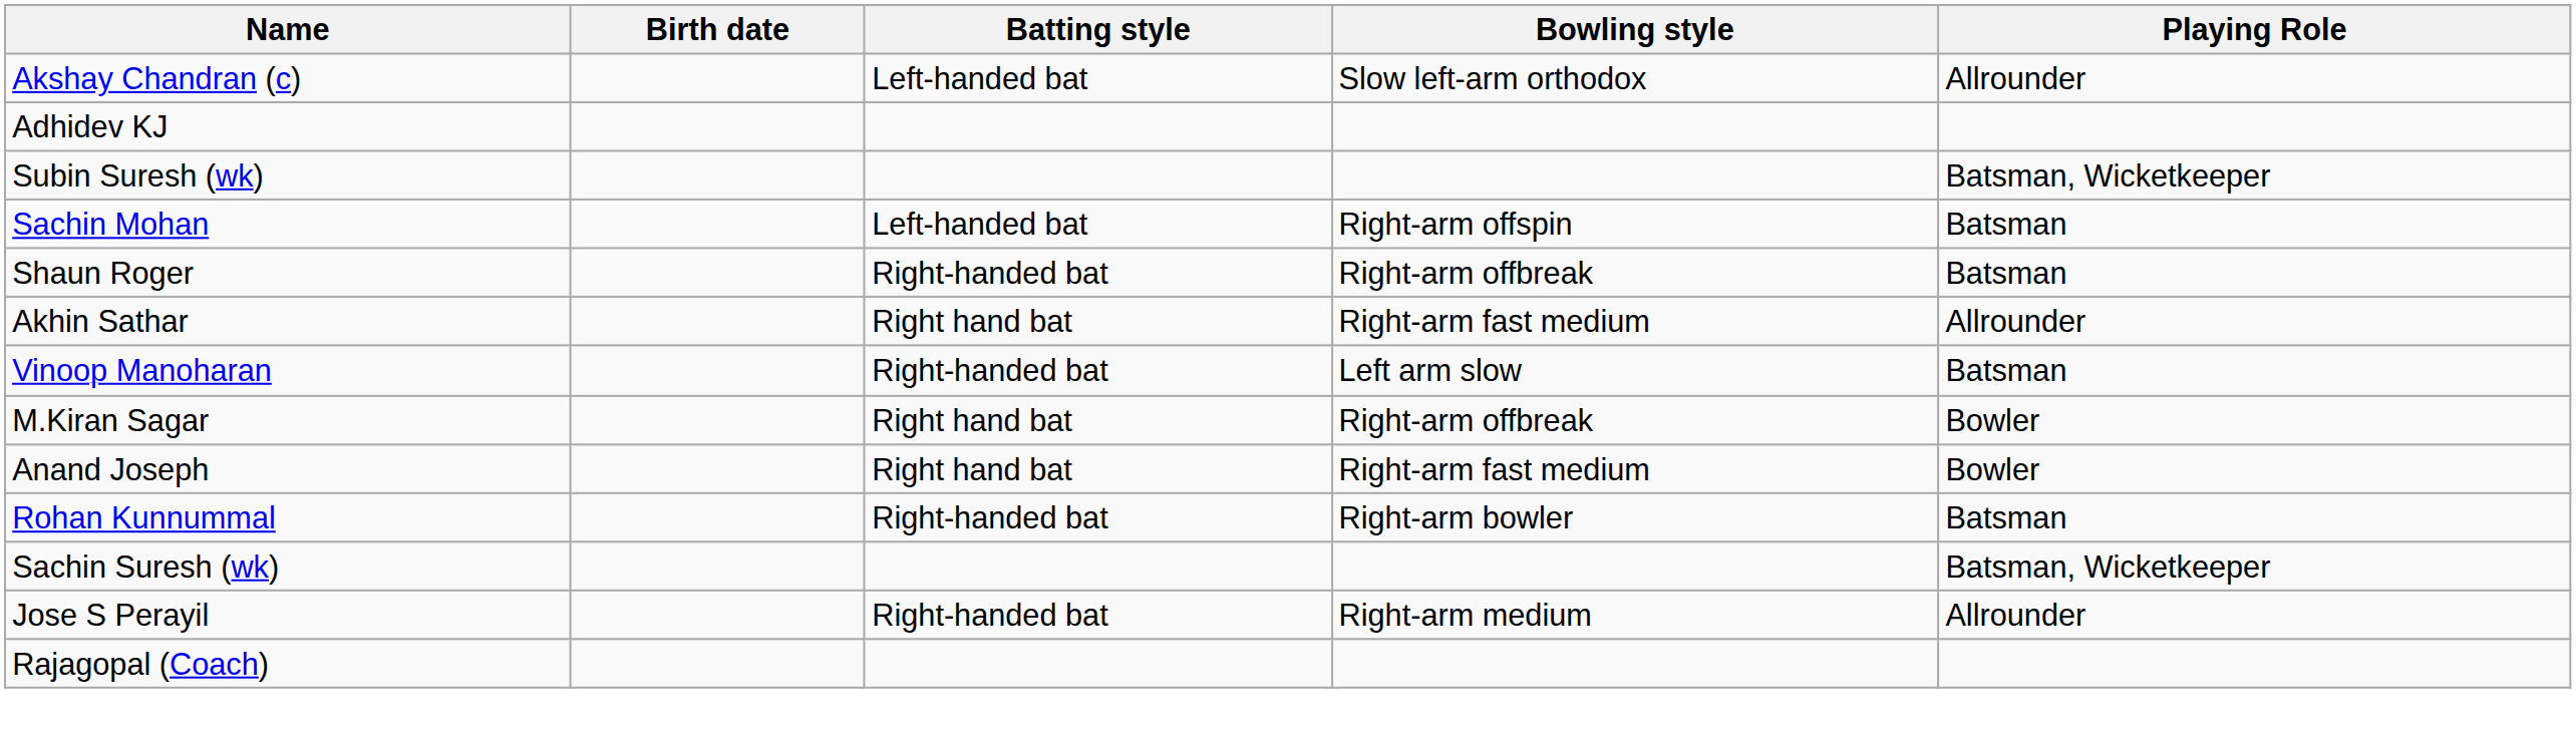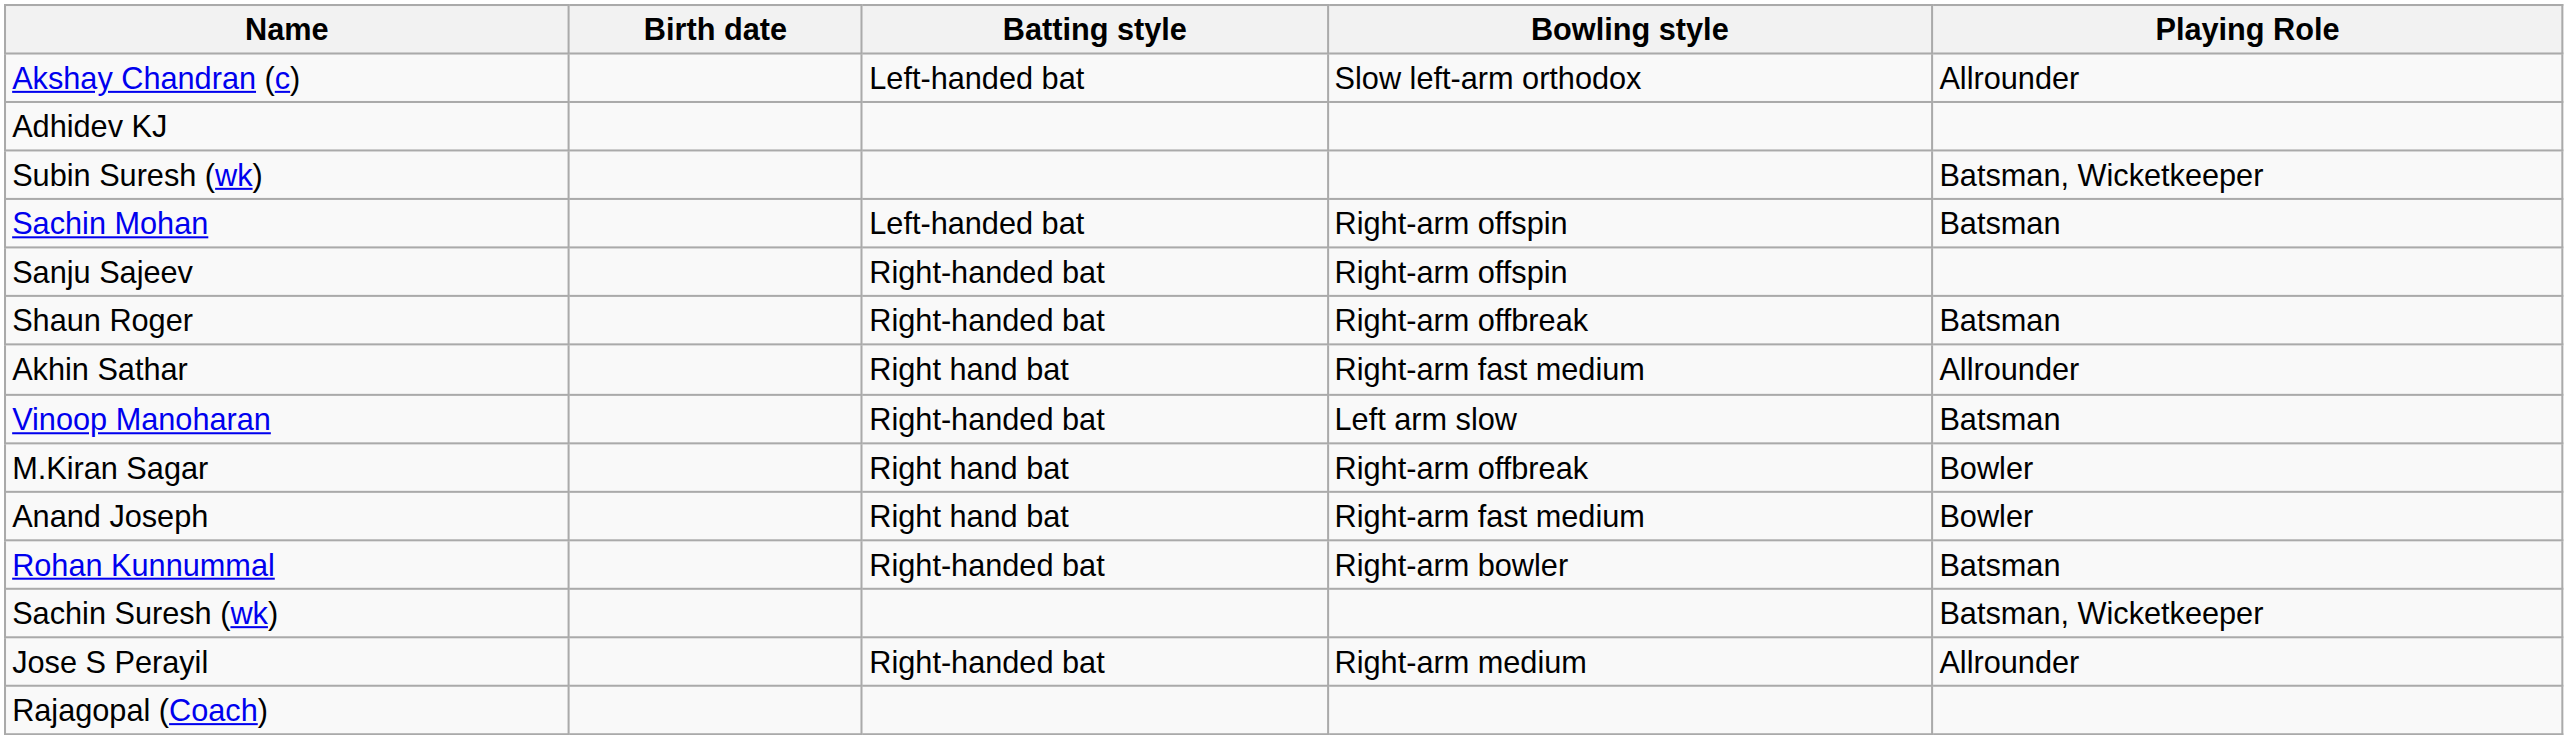 <table class="wikitable sortable" style="font-size:95%;" width="80%">
 <tr>
 <th align=center>Name</th>
 <th align=center>Birth date</th>
 <th align=center>Batting style</th>
 <th align=center>Bowling style</th>
 <th align=center>Playing Role</th>
 </tr>
 <tr>
 <td><a href='#'>Akshay Chandran</a> (<a href='#'>c</a>)</td>
 <td></td>
 <td>Left-handed bat</td>
 <td>Slow left-arm orthodox</td>
 <td>Allrounder</td>
 </tr>
 <tr>
 <td>Adhidev KJ</td>
 <td></td>
 <td></td>
 <td></td>
 <td></td>
 </tr>
 <tr>
 <td>Subin Suresh (<a href='#'>wk</a>)</td>
 <td></td>
 <td></td>
 <td></td>
 <td>Batsman, Wicketkeeper</td>
 </tr>
 <tr>
 <td><a href='#'>Sachin Mohan</a></td>
 <td></td>
 <td>Left-handed bat</td>
 <td>Right-arm offspin</td>
 <td>Batsman</td>
+</tr>
+<tr>
+<td>Sanju Sajeev</td>
+<td></td>
+<td>Right-handed bat</td>
+<td>Right-arm offspin</td>
+<td></td>
 </tr>
 <tr>
 <td>Shaun Roger</td>
 <td></td>
 <td>Right-handed bat</td>
 <td>Right-arm offbreak</td>
 <td>Batsman</td>
 </tr>
 <tr>
 <td>Akhin Sathar</td>
 <td></td>
 <td>Right hand bat</td>
 <td>Right-arm fast medium</td>
 <td>Allrounder</td>
 </tr>
 <tr>
 <td><a href='#'>Vinoop Manoharan</a></td>
 <td></td>
 <td>Right-handed bat</td>
 <td>Left arm slow</td>
 <td>Batsman</td>
 </tr>
 <tr>
 <td>M.Kiran Sagar</td>
 <td></td>
 <td>Right hand bat</td>
 <td>Right-arm offbreak</td>
 <td>Bowler</td>
 </tr>
 <tr>
 <td>Anand Joseph</td>
 <td></td>
 <td>Right hand bat</td>
 <td>Right-arm fast medium</td>
 <td>Bowler</td>
 </tr>
 <tr>
 <td><a href='#'>Rohan Kunnummal</a></td>
 <td></td>
 <td>Right-handed bat</td>
 <td>Right-arm bowler</td>
 <td>Batsman</td>
 </tr>
 <tr>
 <td>Sachin Suresh (<a href='#'>wk</a>)</td>
 <td></td>
 <td></td>
 <td></td>
 <td>Batsman, Wicketkeeper</td>
 </tr>
 <tr>
 <td>Jose S Perayil</td>
 <td></td>
 <td>Right-handed bat</td>
 <td>Right-arm medium</td>
 <td>Allrounder</td>
 </tr>
 <tr>
 <td>Rajagopal (<a href='#'>Coach</a>)</td>
 <td></td>
 <td></td>
 <td></td>
 <td></td>
 </tr>
 </table>
